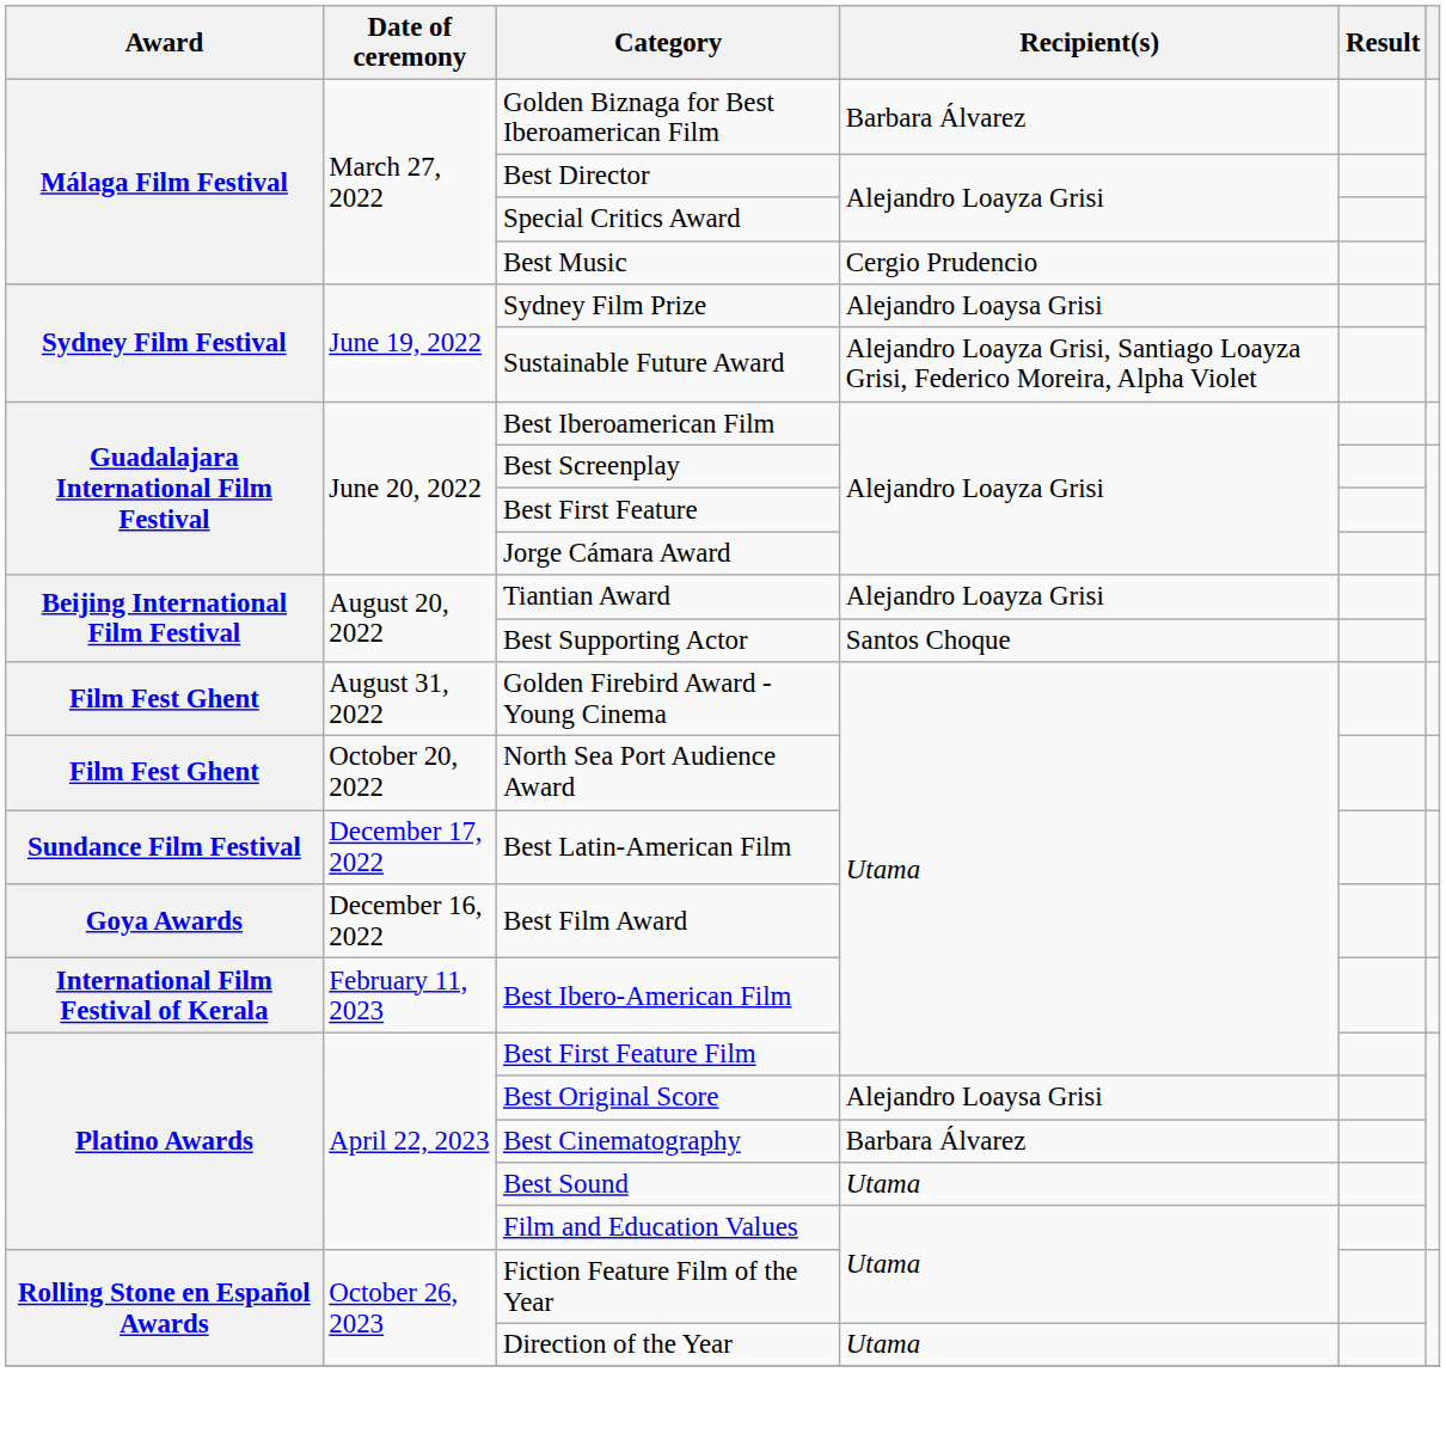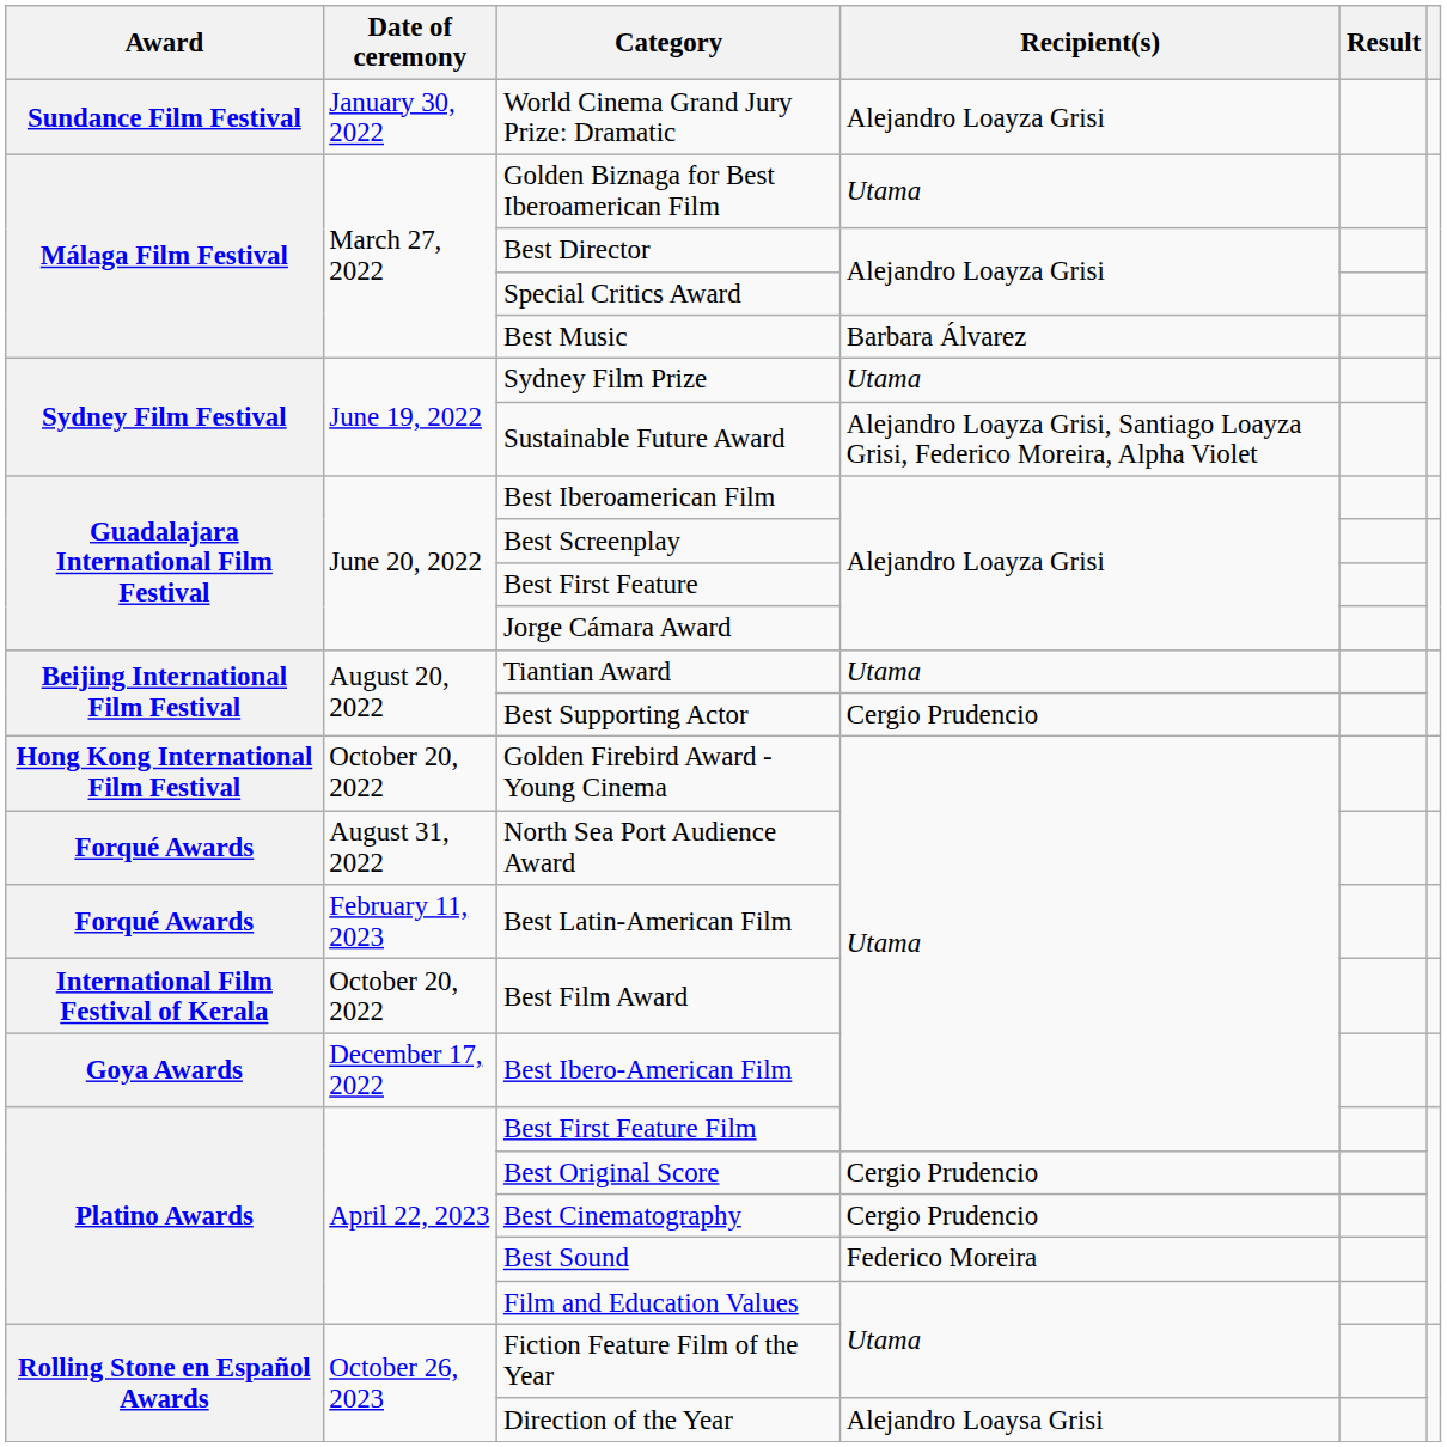 <table class="wikitable sortable plainrowheaders" style="width: 95%;">
 <tr>
 <th scope="col">Award</th>
 <th scope="col">Date of ceremony</th>
 <th scope="col">Category</th>
 <th scope="col">Recipient(s)</th>
 <th scope="col">Result</th>
 <th scope="col" class="unsortable"></th>
 </tr>
 <tr>
+<th scope="row"><a href='#'>Sundance Film Festival</a></th>
+<td><a href='#'>January 30, 2022</a></td>
+<td>World Cinema Grand Jury Prize: Dramatic</td>
+<td>Alejandro Loayza Grisi</td>
+<td></td>
+<td></td>
+</tr>
+<tr>
 <th rowspan="4" scope="row"><a href='#'>Málaga Film Festival</a></th>
 <td rowspan="4">March 27, 2022</td>
 <td>Golden Biznaga for Best Iberoamerican Film</td>
-<td>Barbara Álvarez</td>
+<td><em>Utama</em></td>
 <td></td>
 <td rowspan="4"></td>
 </tr>
 <tr>
 <td>Best Director</td>
 <td rowspan="2">Alejandro Loayza Grisi</td>
 <td></td>
 </tr>
 <tr>
 <td>Special Critics Award</td>
 <td></td>
 </tr>
 <tr>
 <td>Best Music</td>
-<td>Cergio Prudencio</td>
+<td>Barbara Álvarez</td>
 <td></td>
 </tr>
 <tr>
 <th rowspan="2" scope="row"><a href='#'>Sydney Film Festival</a></th>
 <td rowspan="2"><a href='#'>June 19, 2022</a></td>
 <td>Sydney Film Prize</td>
-<td>Alejandro Loaysa Grisi</td>
+<td><em>Utama</em></td>
 <td></td>
 <td rowspan="2"></td>
 </tr>
 <tr>
 <td>Sustainable Future Award</td>
 <td>Alejandro Loayza Grisi, Santiago Loayza Grisi, Federico Moreira, Alpha Violet</td>
 <td></td>
 </tr>
 <tr>
 <th rowspan="4" scope="row"><a href='#'>Guadalajara International Film Festival</a></th>
 <td rowspan="4">June 20, 2022</td>
 <td>Best Iberoamerican Film</td>
 <td rowspan="4">Alejandro Loayza Grisi</td>
 <td></td>
 <td></td>
 </tr>
 <tr>
 <td>Best Screenplay</td>
 <td></td>
 <td rowspan="3"></td>
 </tr>
 <tr>
 <td>Best First Feature</td>
 <td></td>
 </tr>
 <tr>
 <td>Jorge Cámara Award</td>
 <td></td>
 </tr>
 <tr>
 <th rowspan="2" scope="row"><a href='#'>Beijing International Film Festival</a></th>
 <td rowspan="2">August 20, 2022</td>
 <td>Tiantian Award</td>
-<td>Alejandro Loayza Grisi</td>
+<td><em>Utama</em></td>
 <td></td>
 <td rowspan="2"></td>
 </tr>
 <tr>
 <td>Best Supporting Actor</td>
-<td>Santos Choque</td>
+<td>Cergio Prudencio</td>
 <td></td>
 </tr>
 <tr>
-<th scope="row"><a href='#'>Film Fest Ghent</a></th>
-<td>August 31, 2022</td>
+<th scope="row"><a href='#'>Hong Kong International Film Festival</a></th>
+<td>October 20, 2022</td>
 <td>Golden Firebird Award - Young Cinema</td>
 <td rowspan="6"><em>Utama</em></td>
 <td></td>
 <td></td>
 </tr>
 <tr>
-<th scope="row"><a href='#'>Film Fest Ghent</a></th>
-<td>October 20, 2022</td>
+<th scope="row"><a href='#'>Forqué Awards</a></th>
+<td>August 31, 2022</td>
 <td>North Sea Port Audience Award</td>
 <td></td>
 <td></td>
 </tr>
 <tr>
-<th scope="row"><a href='#'>Sundance Film Festival</a></th>
-<td><a href='#'>December 17, 2022</a></td>
+<th scope="row"><a href='#'>Forqué Awards</a></th>
+<td><a href='#'>February 11, 2023</a></td>
 <td>Best Latin-American Film</td>
 <td></td>
 <td></td>
 </tr>
 <tr>
-<th rowspan = "1" scope = "row"><a href='#'>Goya Awards</a></th>
-<td>December 16, 2022</td>
+<th scope="row"><a href='#'>International Film Festival of Kerala</a></th>
+<td>October 20, 2022</td>
 <td>Best Film Award</td>
 <td></td>
 <td></td>
 </tr>
 <tr>
-<th scope="row"><a href='#'>International Film Festival of Kerala</a></th>
-<td><a href='#'>February 11, 2023</a></td>
+<th rowspan = "1" scope = "row"><a href='#'>Goya Awards</a></th>
+<td><a href='#'>December 17, 2022</a></td>
 <td><a href='#'>Best Ibero-American Film</a></td>
 <td></td>
 <td align = "center"></td>
 </tr>
 <tr>
 <th scope="row" rowspan="5"><a href='#'>Platino Awards</a></th>
 <td rowspan="5"><a href='#'>April 22, 2023</a></td>
 <td><a href='#'>Best First Feature Film</a></td>
 <td></td>
 <td rowspan="5"></td>
 </tr>
 <tr>
 <td><a href='#'>Best Original Score</a></td>
-<td>Alejandro Loaysa Grisi</td>
+<td>Cergio Prudencio</td>
 <td></td>
 </tr>
 <tr>
 <td><a href='#'>Best Cinematography</a></td>
-<td>Barbara Álvarez</td>
+<td>Cergio Prudencio</td>
 <td></td>
 </tr>
 <tr>
 <td><a href='#'>Best Sound</a></td>
-<td><em>Utama</em></td>
+<td>Federico Moreira</td>
 <td></td>
 </tr>
 <tr>
 <td><a href='#'>Film and Education Values</a></td>
 <td rowspan="2"><em>Utama</em></td>
 <td></td>
 </tr>
 <tr>
 <th scope="row" rowspan="2"><a href='#'>Rolling Stone en Español Awards</a></th>
 <td rowspan="2"><a href='#'>October 26, 2023</a></td>
 <td>Fiction Feature Film of the Year</td>
 <td></td>
 <td rowspan="2"></td>
 </tr>
 <tr>
 <td>Direction of the Year</td>
-<td><em>Utama</em></td>
+<td>Alejandro Loaysa Grisi</td>
 <td></td>
 </tr>
 <tr>
 </tr>
 </table>
